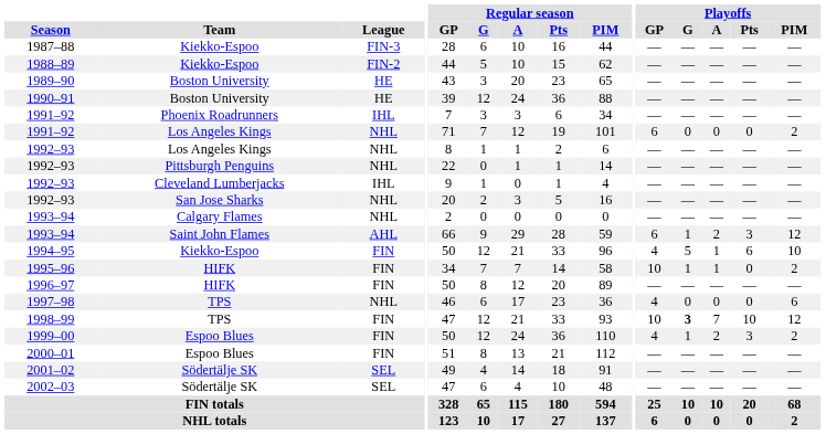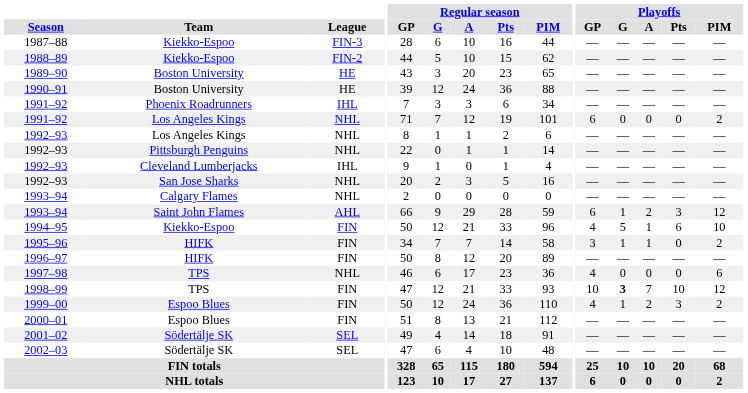 <table border="0" cellpadding="1" cellspacing="0" style="text-align:center; width:60em">
 <tr bgcolor="#e0e0e0">
 <th colspan="3" bgcolor="#ffffff"></th>
 <th rowspan="100" bgcolor="#ffffff"></th>
 <th colspan="5"><a href='#'>Regular season</a></th>
 <th rowspan="100" bgcolor="#ffffff"></th>
 <th colspan="5"><a href='#'>Playoffs</a></th>
 </tr>
 <tr bgcolor="#e0e0e0">
 <th><a href='#'>Season</a></th>
 <th>Team</th>
 <th>League</th>
 <th>GP</th>
 <th><a href='#'>G</a></th>
 <th><a href='#'>A</a></th>
 <th><a href='#'>Pts</a></th>
 <th><a href='#'>PIM</a></th>
 <th>GP</th>
 <th>G</th>
 <th>A</th>
 <th>Pts</th>
 <th>PIM</th>
 </tr>
 <tr>
 <td>1987–88</td>
 <td><a href='#'>Kiekko-Espoo</a></td>
 <td><a href='#'>FIN-3</a></td>
 <td>28</td>
 <td>6</td>
 <td>10</td>
 <td>16</td>
 <td>44</td>
 <td>—</td>
 <td>—</td>
 <td>—</td>
 <td>—</td>
 <td>—</td>
 </tr>
 <tr bgcolor="#f0f0f0">
 <td><a href='#'>1988–89</a></td>
 <td><a href='#'>Kiekko-Espoo</a></td>
 <td><a href='#'>FIN-2</a></td>
 <td>44</td>
 <td>5</td>
 <td>10</td>
 <td>15</td>
 <td>62</td>
 <td>—</td>
 <td>—</td>
 <td>—</td>
 <td>—</td>
 <td>—</td>
 </tr>
 <tr>
 <td><a href='#'>1989–90</a></td>
 <td><a href='#'>Boston University</a></td>
 <td><a href='#'>HE</a></td>
 <td>43</td>
 <td>3</td>
 <td>20</td>
 <td>23</td>
 <td>65</td>
 <td>—</td>
 <td>—</td>
 <td>—</td>
 <td>—</td>
 <td>—</td>
 </tr>
 <tr bgcolor="#f0f0f0">
 <td><a href='#'>1990–91</a></td>
 <td>Boston University</td>
 <td>HE</td>
 <td>39</td>
 <td>12</td>
 <td>24</td>
 <td>36</td>
 <td>88</td>
 <td>—</td>
 <td>—</td>
 <td>—</td>
 <td>—</td>
 <td>—</td>
 </tr>
 <tr>
 <td><a href='#'>1991–92</a></td>
 <td><a href='#'>Phoenix Roadrunners</a></td>
 <td><a href='#'>IHL</a></td>
 <td>7</td>
 <td>3</td>
 <td>3</td>
 <td>6</td>
 <td>34</td>
 <td>—</td>
 <td>—</td>
 <td>—</td>
 <td>—</td>
 <td>—</td>
 </tr>
 <tr bgcolor="#f0f0f0">
 <td><a href='#'>1991–92</a></td>
 <td><a href='#'>Los Angeles Kings</a></td>
 <td><a href='#'>NHL</a></td>
 <td>71</td>
 <td>7</td>
 <td>12</td>
 <td>19</td>
 <td>101</td>
 <td>6</td>
 <td>0</td>
 <td>0</td>
 <td>0</td>
 <td>2</td>
 </tr>
 <tr>
 <td><a href='#'>1992–93</a></td>
 <td>Los Angeles Kings</td>
 <td>NHL</td>
 <td>8</td>
 <td>1</td>
 <td>1</td>
 <td>2</td>
 <td>6</td>
 <td>—</td>
 <td>—</td>
 <td>—</td>
 <td>—</td>
 <td>—</td>
 </tr>
 <tr bgcolor="#f0f0f0">
 <td>1992–93</td>
 <td><a href='#'>Pittsburgh Penguins</a></td>
 <td>NHL</td>
 <td>22</td>
 <td>0</td>
 <td>1</td>
 <td>1</td>
 <td>14</td>
 <td>—</td>
 <td>—</td>
 <td>—</td>
 <td>—</td>
 <td>—</td>
 </tr>
 <tr>
 <td><a href='#'>1992–93</a></td>
 <td><a href='#'>Cleveland Lumberjacks</a></td>
 <td>IHL</td>
 <td>9</td>
 <td>1</td>
 <td>0</td>
 <td>1</td>
 <td>4</td>
 <td>—</td>
 <td>—</td>
 <td>—</td>
 <td>—</td>
 <td>—</td>
 </tr>
 <tr bgcolor="#f0f0f0">
 <td>1992–93</td>
 <td><a href='#'>San Jose Sharks</a></td>
 <td>NHL</td>
 <td>20</td>
 <td>2</td>
 <td>3</td>
 <td>5</td>
 <td>16</td>
 <td>—</td>
 <td>—</td>
 <td>—</td>
 <td>—</td>
 <td>—</td>
 </tr>
 <tr>
 <td><a href='#'>1993–94</a></td>
 <td><a href='#'>Calgary Flames</a></td>
 <td>NHL</td>
 <td>2</td>
 <td>0</td>
 <td>0</td>
 <td>0</td>
 <td>0</td>
 <td>—</td>
 <td>—</td>
 <td>—</td>
 <td>—</td>
 <td>—</td>
 </tr>
 <tr bgcolor="#f0f0f0">
 <td><a href='#'>1993–94</a></td>
 <td><a href='#'>Saint John Flames</a></td>
 <td><a href='#'>AHL</a></td>
 <td>66</td>
 <td>9</td>
 <td>29</td>
 <td>28</td>
 <td>59</td>
 <td>6</td>
 <td>1</td>
 <td>2</td>
 <td>3</td>
 <td>12</td>
 </tr>
 <tr>
 <td><a href='#'>1994–95</a></td>
 <td><a href='#'>Kiekko-Espoo</a></td>
 <td><a href='#'>FIN</a></td>
 <td>50</td>
 <td>12</td>
 <td>21</td>
 <td>33</td>
 <td>96</td>
 <td>4</td>
 <td>5</td>
 <td>1</td>
 <td>6</td>
 <td>10</td>
 </tr>
 <tr bgcolor="#f0f0f0">
 <td><a href='#'>1995–96</a></td>
 <td><a href='#'>HIFK</a></td>
 <td>FIN</td>
 <td>34</td>
 <td>7</td>
 <td>7</td>
 <td>14</td>
 <td>58</td>
-<td>10</td>
+<td>3</td>
 <td>1</td>
 <td>1</td>
 <td>0</td>
 <td>2</td>
 </tr>
 <tr>
 <td><a href='#'>1996–97</a></td>
 <td><a href='#'>HIFK</a></td>
 <td>FIN</td>
 <td>50</td>
 <td>8</td>
 <td>12</td>
 <td>20</td>
 <td>89</td>
 <td>—</td>
 <td>—</td>
 <td>—</td>
 <td>—</td>
 <td>—</td>
 </tr>
 <tr bgcolor="#f0f0f0">
 <td><a href='#'>1997–98</a></td>
 <td><a href='#'>TPS</a></td>
 <td>NHL</td>
 <td>46</td>
 <td>6</td>
 <td>17</td>
 <td>23</td>
 <td>36</td>
 <td>4</td>
 <td>0</td>
 <td>0</td>
 <td>0</td>
 <td>6</td>
 </tr>
 <tr>
 <td><a href='#'>1998–99</a></td>
 <td>TPS</td>
 <td>FIN</td>
 <td>47</td>
 <td>12</td>
 <td>21</td>
 <td>33</td>
 <td>93</td>
 <td>10</td>
 <td><strong>3</strong></td>
 <td>7</td>
 <td>10</td>
 <td>12</td>
 </tr>
 <tr bgcolor="#f0f0f0">
 <td><a href='#'>1999–00</a></td>
 <td><a href='#'>Espoo Blues</a></td>
 <td>FIN</td>
 <td>50</td>
 <td>12</td>
 <td>24</td>
 <td>36</td>
 <td>110</td>
 <td>4</td>
 <td>1</td>
 <td>2</td>
 <td>3</td>
 <td>2</td>
 </tr>
 <tr>
 <td><a href='#'>2000–01</a></td>
 <td>Espoo Blues</td>
 <td>FIN</td>
 <td>51</td>
 <td>8</td>
 <td>13</td>
 <td>21</td>
 <td>112</td>
 <td>—</td>
 <td>—</td>
 <td>—</td>
 <td>—</td>
 <td>—</td>
 </tr>
 <tr bgcolor="#f0f0f0">
 <td><a href='#'>2001–02</a></td>
 <td><a href='#'>Södertälje SK</a></td>
 <td><a href='#'>SEL</a></td>
 <td>49</td>
 <td>4</td>
 <td>14</td>
 <td>18</td>
 <td>91</td>
 <td>—</td>
 <td>—</td>
 <td>—</td>
 <td>—</td>
 <td>—</td>
 </tr>
 <tr>
 <td><a href='#'>2002–03</a></td>
 <td>Södertälje SK</td>
 <td>SEL</td>
 <td>47</td>
 <td>6</td>
 <td>4</td>
 <td>10</td>
 <td>48</td>
 <td>—</td>
 <td>—</td>
 <td>—</td>
 <td>—</td>
 <td>—</td>
 </tr>
 <tr bgcolor="#e0e0e0">
 <th colspan="3">FIN totals</th>
 <th>328</th>
 <th>65</th>
 <th>115</th>
 <th>180</th>
 <th>594</th>
 <th>25</th>
 <th>10</th>
 <th>10</th>
 <th>20</th>
 <th>68</th>
 </tr>
 <tr bgcolor="#e0e0e0">
 <th colspan="3">NHL totals</th>
 <th>123</th>
 <th>10</th>
 <th>17</th>
 <th>27</th>
 <th>137</th>
 <th>6</th>
 <th>0</th>
 <th>0</th>
 <th>0</th>
 <th>2</th>
 </tr>
 </table>
